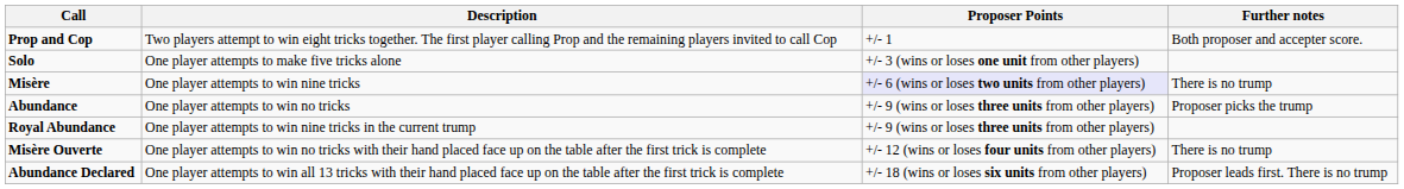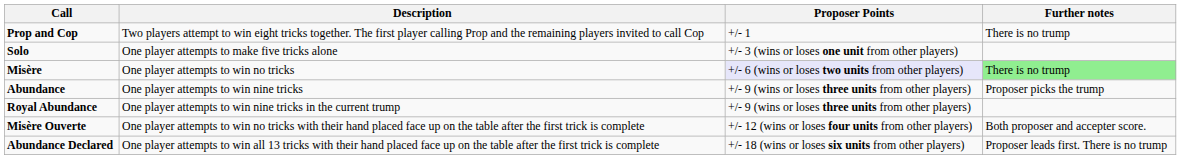 <table class="wikitable" style="width:100%">
 <tr>
 <th><strong>Call</strong></th>
 <th><strong>Description</strong></th>
 <th><strong>Proposer Points</strong></th>
 <th><strong>Further notes</strong></th>
 </tr>
 <tr>
 <td><strong>Prop and Cop</strong></td>
 <td>Two players attempt to win eight tricks together. The first player calling Prop and the remaining players invited to call Cop</td>
 <td>+/- 1</td>
-<td>Both proposer and accepter score.</td>
+<td>There is no trump</td>
 </tr>
 <tr>
 <td><strong>Solo</strong></td>
 <td>One player attempts to make five tricks alone</td>
 <td>+/- 3 (wins or loses <strong>one unit</strong> from other players)</td>
 <td></td>
 </tr>
 <tr>
 <td><strong>Misère</strong></td>
-<td>One player attempts to win nine tricks</td>
+<td>One player attempts to win no tricks</td>
 <td style="background: lavender;">+/- 6 (wins or loses <strong>two units</strong> from other players)</td>
-<td>There is no trump</td>
+<td style="background: lightgreen;">There is no trump</td>
 </tr>
 <tr>
 <td><strong>Abundance</strong></td>
-<td>One player attempts to win no tricks</td>
+<td>One player attempts to win nine tricks</td>
 <td>+/- 9 (wins or loses <strong>three units</strong> from other players)</td>
 <td>Proposer picks the trump</td>
 </tr>
 <tr>
 <td><strong>Royal Abundance</strong></td>
 <td>One player attempts to win nine tricks in the current trump</td>
 <td>+/- 9 (wins or loses <strong>three units</strong> from other players)</td>
 <td></td>
 </tr>
 <tr>
 <td><strong>Misère Ouverte</strong></td>
 <td>One player attempts to win no tricks with their hand placed face up on the table after the first trick is complete</td>
 <td>+/- 12 (wins or loses <strong>four units</strong> from other players)</td>
-<td>There is no trump</td>
+<td>Both proposer and accepter score.</td>
 </tr>
 <tr>
 <td><strong>Abundance Declared</strong></td>
 <td>One player attempts to win all 13 tricks with their hand placed face up on the table after the first trick is complete</td>
 <td>+/- 18 (wins or loses <strong>six units</strong> from other players)</td>
 <td>Proposer leads first. There is no trump</td>
 </tr>
 </table>
